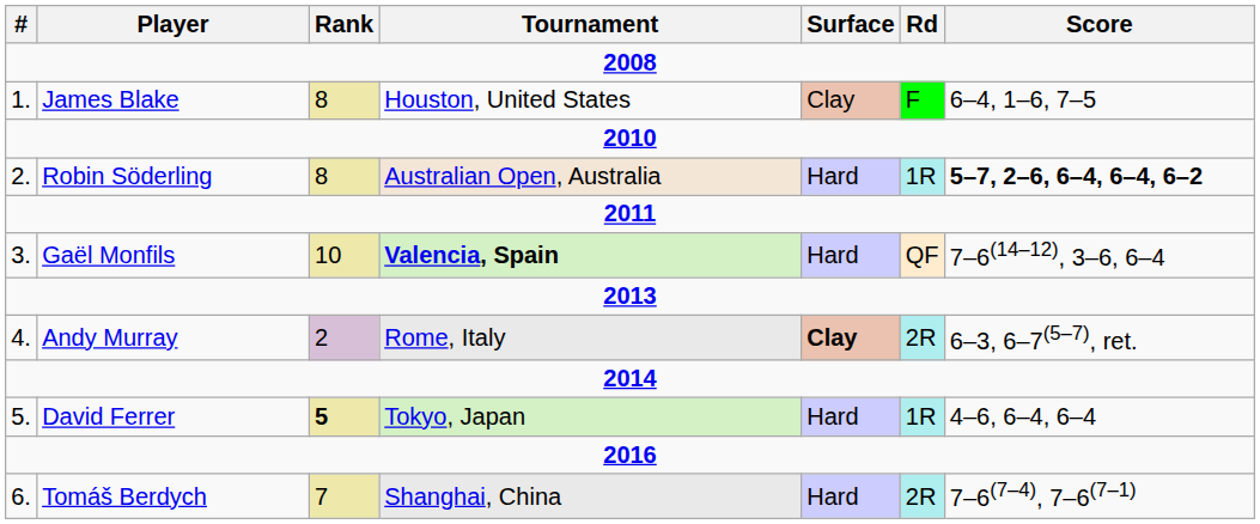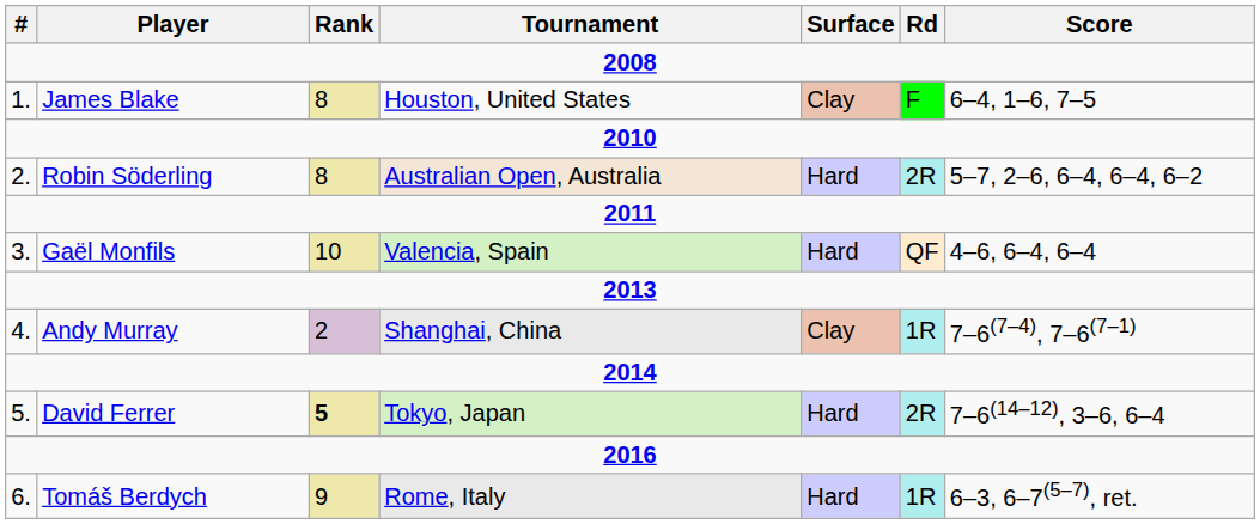 <table class="wikitable sortable">
 <tr>
 <th>#</th>
 <th width=175>Player</th>
 <th>Rank</th>
 <th width=275>Tournament</th>
 <th width=50>Surface</th>
 <th>Rd</th>
 <th width=200 class="unsortable">Score</th>
 </tr>
 <tr>
 <td colspan=7 style=text-align:center><strong><a href='#'>2008</a></strong></td>
 </tr>
 <tr>
 <td>1.</td>
 <td> <a href='#'>James Blake</a></td>
 <td bgcolor=EEE8AA>8</td>
 <td><a href='#'>Houston</a>, United States</td>
 <td bgcolor=EBC2AF>Clay</td>
 <td bgcolor=lime>F</td>
 <td>6–4, 1–6, 7–5</td>
 </tr>
 <tr>
 <td colspan=7 style=text-align:center><strong><a href='#'>2010</a></strong></td>
 </tr>
 <tr>
 <td>2.</td>
 <td> <a href='#'>Robin Söderling</a></td>
 <td bgcolor=EEE8AA>8</td>
 <td style="background:#f3e6d7;"><a href='#'>Australian Open</a>, Australia</td>
 <td bgcolor=CCCCFF>Hard</td>
-<td bgcolor=afeeee>1R</td>
-<td><strong>5–7, 2–6, 6–4, 6–4, 6–2</strong></td>
+<td bgcolor=afeeee>2R</td>
+<td>5–7, 2–6, 6–4, 6–4, 6–2</td>
 </tr>
 <tr>
 <td colspan=7 style=text-align:center><strong><a href='#'>2011</a></strong></td>
 </tr>
 <tr>
 <td>3.</td>
 <td> <a href='#'>Gaël Monfils</a></td>
 <td bgcolor=EEE8AA>10</td>
-<td style="background:#d4f1c5;"><strong><a href='#'>Valencia</a>, Spain</strong></td>
+<td style="background:#d4f1c5;"><a href='#'>Valencia</a>, Spain</td>
 <td bgcolor=CCCCFF>Hard</td>
 <td bgcolor=ffebcd>QF</td>
-<td>7–6<sup>(14–12)</sup>, 3–6, 6–4</td>
+<td>4–6, 6–4, 6–4</td>
 </tr>
 <tr>
 <td colspan=7 style=text-align:center><strong><a href='#'>2013</a></strong></td>
 </tr>
 <tr>
 <td>4.</td>
 <td> <a href='#'>Andy Murray</a></td>
 <td bgcolor=thistle>2</td>
-<td style="background:#e9e9e9;"><a href='#'>Rome</a>, Italy</td>
-<td bgcolor=EBC2AF><strong>Clay</strong></td>
-<td bgcolor=afeeee>2R</td>
-<td>6–3, 6–7<sup>(5–7)</sup>, ret.</td>
+<td style="background:#e9e9e9;"><a href='#'>Shanghai</a>, China</td>
+<td bgcolor=EBC2AF>Clay</td>
+<td bgcolor=afeeee>1R</td>
+<td>7–6<sup>(7–4)</sup>, 7–6<sup>(7–1)</sup></td>
 </tr>
 <tr>
 <td colspan=7 style=text-align:center><strong><a href='#'>2014</a></strong></td>
 </tr>
 <tr>
 <td>5.</td>
 <td> <a href='#'>David Ferrer</a></td>
 <td bgcolor=EEE8AA><strong>5</strong></td>
 <td style="background:#d4f1c5;"><a href='#'>Tokyo</a>, Japan</td>
 <td bgcolor=CCCCFF>Hard</td>
-<td bgcolor=afeeee>1R</td>
-<td>4–6, 6–4, 6–4</td>
+<td bgcolor=afeeee>2R</td>
+<td>7–6<sup>(14–12)</sup>, 3–6, 6–4</td>
 </tr>
 <tr>
 <td colspan=7 style=text-align:center><strong><a href='#'>2016</a></strong></td>
 </tr>
 <tr>
 <td>6.</td>
 <td> <a href='#'>Tomáš Berdych</a></td>
-<td bgcolor=EEE8AA>7</td>
-<td style="background:#e9e9e9;"><a href='#'>Shanghai</a>, China</td>
+<td bgcolor=EEE8AA>9</td>
+<td style="background:#e9e9e9;"><a href='#'>Rome</a>, Italy</td>
 <td bgcolor=CCCCFF>Hard</td>
-<td bgcolor=afeeee>2R</td>
-<td>7–6<sup>(7–4)</sup>, 7–6<sup>(7–1)</sup></td>
+<td bgcolor=afeeee>1R</td>
+<td>6–3, 6–7<sup>(5–7)</sup>, ret.</td>
 </tr>
 </table>
